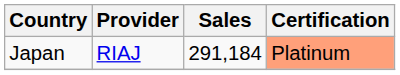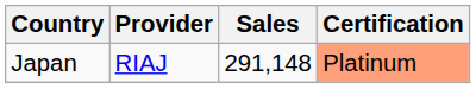 <table class="wikitable" border="1">
 <tr>
 <th>Country</th>
 <th>Provider</th>
 <th>Sales</th>
 <th>Certification</th>
 </tr>
 <tr>
 <td>Japan</td>
 <td><a href='#'>RIAJ</a></td>
-<td>291,184</td>
+<td>291,148</td>
 <td style="background: lightsalmon;">Platinum</td>
 </tr>
 <tr>
 </tr>
 </table>
